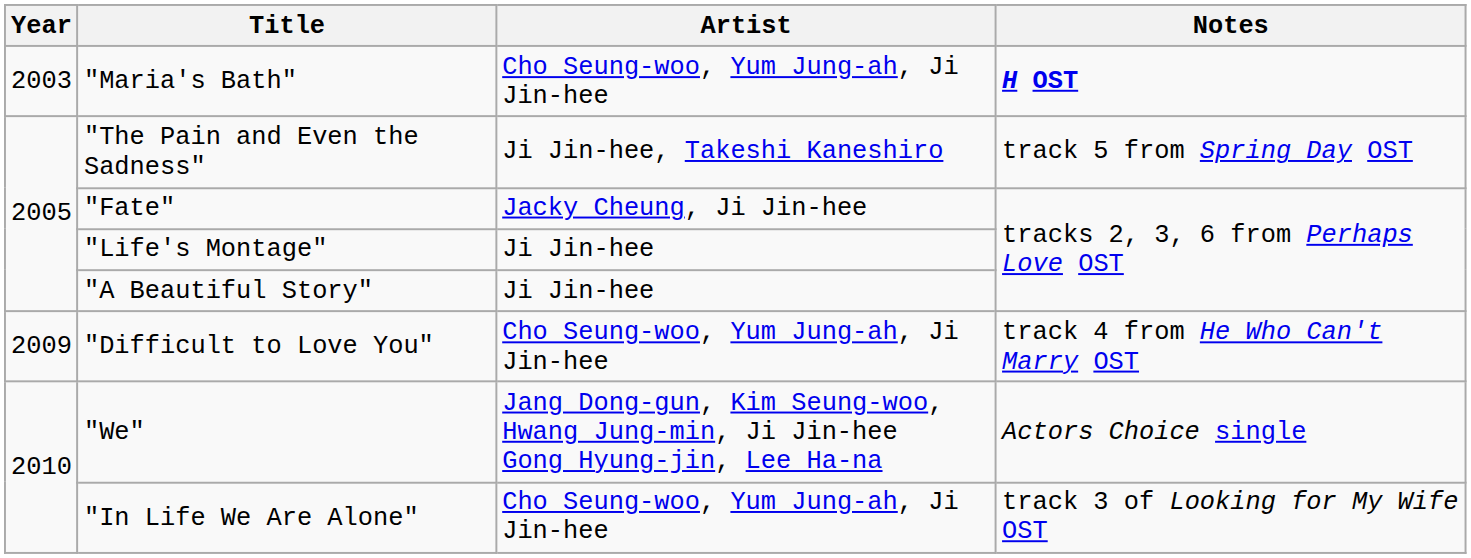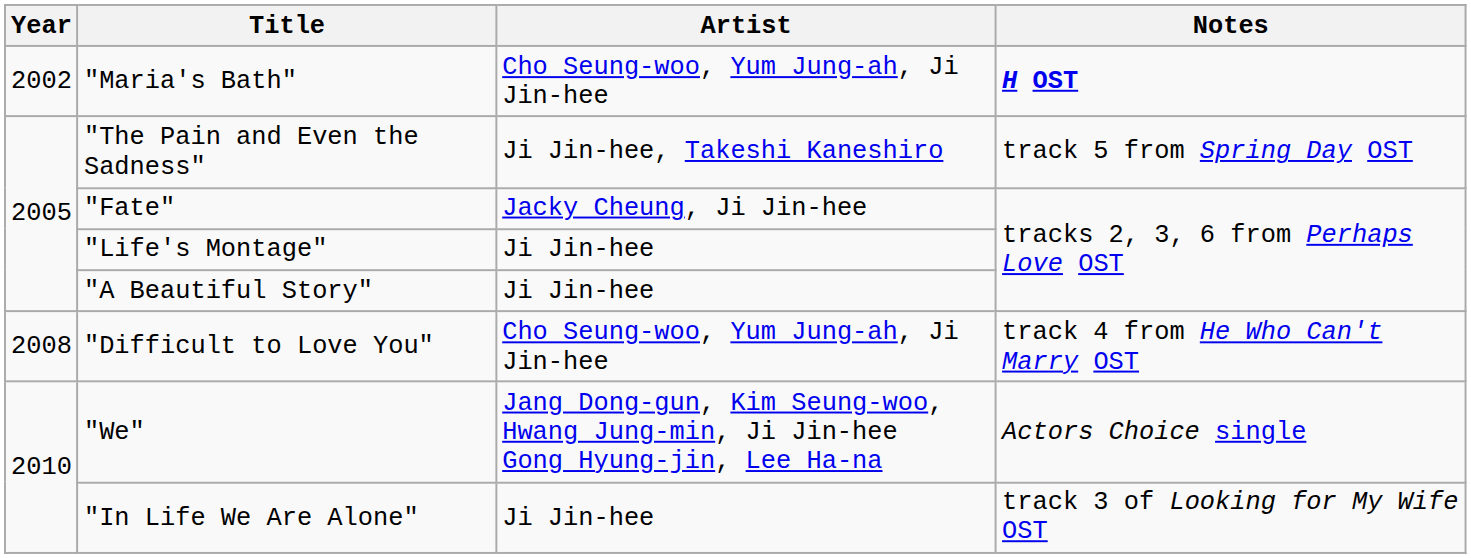 <table class="wikitable" style="width:750px">
 <tr>
 <th width=10>Year</th>
 <th>Title</th>
 <th>Artist</th>
 <th>Notes</th>
 </tr>
 <tr>
-<td>2003</td>
+<td>2002</td>
 <td>"Maria's Bath" </td>
 <td><a href='#'>Cho Seung-woo</a>, <a href='#'>Yum Jung-ah</a>, Ji Jin-hee</td>
 <td><strong><em><a href='#'>H</a></em> <a href='#'>OST</a></strong></td>
 </tr>
 <tr>
 <td rowspan=4>2005</td>
 <td>"The Pain and Even the Sadness" </td>
 <td>Ji Jin-hee, <a href='#'>Takeshi Kaneshiro</a></td>
 <td>track 5 from <em><a href='#'>Spring Day</a></em> <a href='#'>OST</a></td>
 </tr>
 <tr>
 <td>"Fate"</td>
 <td><a href='#'>Jacky Cheung</a>, Ji Jin-hee</td>
 <td rowspan=3>tracks 2, 3, 6 from <em><a href='#'>Perhaps Love</a></em> <a href='#'>OST</a></td>
 </tr>
 <tr>
 <td>"Life's Montage"</td>
 <td>Ji Jin-hee</td>
 </tr>
 <tr>
 <td>"A Beautiful Story"</td>
 <td>Ji Jin-hee</td>
 </tr>
 <tr>
-<td>2009</td>
+<td>2008</td>
 <td>"Difficult to Love You" </td>
 <td><a href='#'>Cho Seung-woo</a>, <a href='#'>Yum Jung-ah</a>, Ji Jin-hee</td>
 <td>track 4 from <em><a href='#'>He Who Can't Marry</a></em> <a href='#'>OST</a></td>
 </tr>
 <tr>
 <td rowspan=2>2010</td>
 <td>"We"</td>
 <td><a href='#'>Jang Dong-gun</a>, <a href='#'>Kim Seung-woo</a>, <br> <a href='#'>Hwang Jung-min</a>, Ji Jin-hee <br> <a href='#'>Gong Hyung-jin</a>, <a href='#'>Lee Ha-na</a></td>
 <td><em>Actors Choice</em> <a href='#'>single</a></td>
 </tr>
 <tr>
 <td>"In Life We Are Alone" </td>
-<td><a href='#'>Cho Seung-woo</a>, <a href='#'>Yum Jung-ah</a>, Ji Jin-hee</td>
+<td>Ji Jin-hee</td>
 <td>track 3 of <em>Looking for My Wife</em> <a href='#'>OST</a></td>
 </tr>
 </table>
